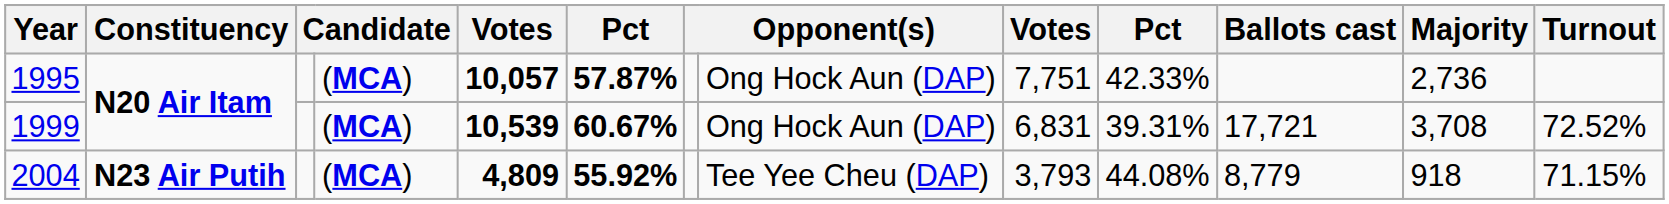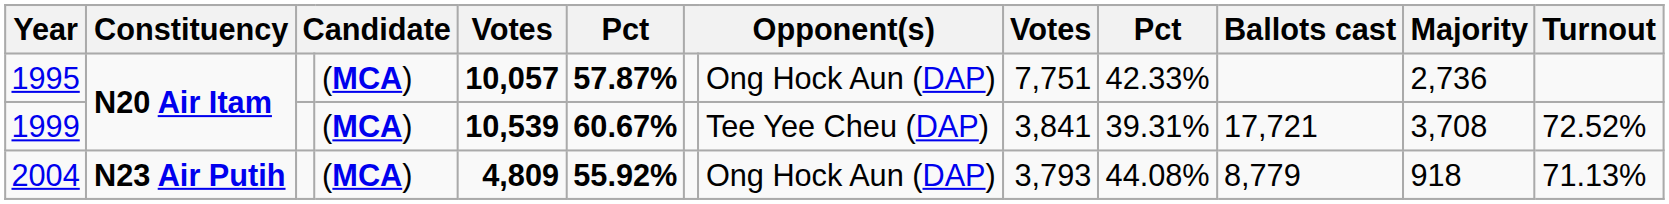 <table class="wikitable" style="margin:0.5em ; font-size:95%">
 <tr>
 <th>Year</th>
 <th>Constituency</th>
 <th colspan=2>Candidate</th>
 <th>Votes</th>
 <th>Pct</th>
 <th colspan=2>Opponent(s)</th>
 <th>Votes</th>
 <th>Pct</th>
 <th>Ballots cast</th>
 <th>Majority</th>
 <th>Turnout</th>
 </tr>
 <tr>
 <td><a href='#'>1995</a></td>
 <td rowspan=2><strong>N20 <a href='#'>Air Itam</a></strong></td>
 <td></td>
 <td><strong></strong> (<a href='#'><strong>MCA</strong></a>)</td>
 <td align=right><strong>10,057</strong></td>
 <td><strong>57.87%</strong></td>
 <td></td>
 <td>Ong Hock Aun (<a href='#'>DAP</a>)</td>
 <td align=right>7,751</td>
 <td>42.33%</td>
 <td></td>
 <td>2,736</td>
 <td></td>
 </tr>
 <tr>
 <td><a href='#'>1999</a></td>
 <td></td>
 <td><strong></strong> (<a href='#'><strong>MCA</strong></a>)</td>
 <td align=right><strong>10,539</strong></td>
 <td><strong>60.67%</strong></td>
 <td></td>
-<td>Ong Hock Aun (<a href='#'>DAP</a>)</td>
-<td align=right>6,831</td>
+<td>Tee Yee Cheu (<a href='#'>DAP</a>)</td>
+<td align=right>3,841</td>
 <td>39.31%</td>
 <td>17,721</td>
 <td>3,708</td>
 <td>72.52%</td>
 </tr>
 <tr>
 <td><a href='#'>2004</a></td>
 <td><strong>N23 <a href='#'>Air Putih</a></strong></td>
 <td></td>
 <td><strong></strong> (<a href='#'><strong>MCA</strong></a>)</td>
 <td align=right><strong>4,809</strong></td>
 <td><strong>55.92%</strong></td>
 <td></td>
-<td>Tee Yee Cheu (<a href='#'>DAP</a>)</td>
+<td>Ong Hock Aun (<a href='#'>DAP</a>)</td>
 <td align=right>3,793</td>
 <td>44.08%</td>
 <td>8,779</td>
 <td>918</td>
-<td>71.15%</td>
+<td>71.13%</td>
 </tr>
 </table>
